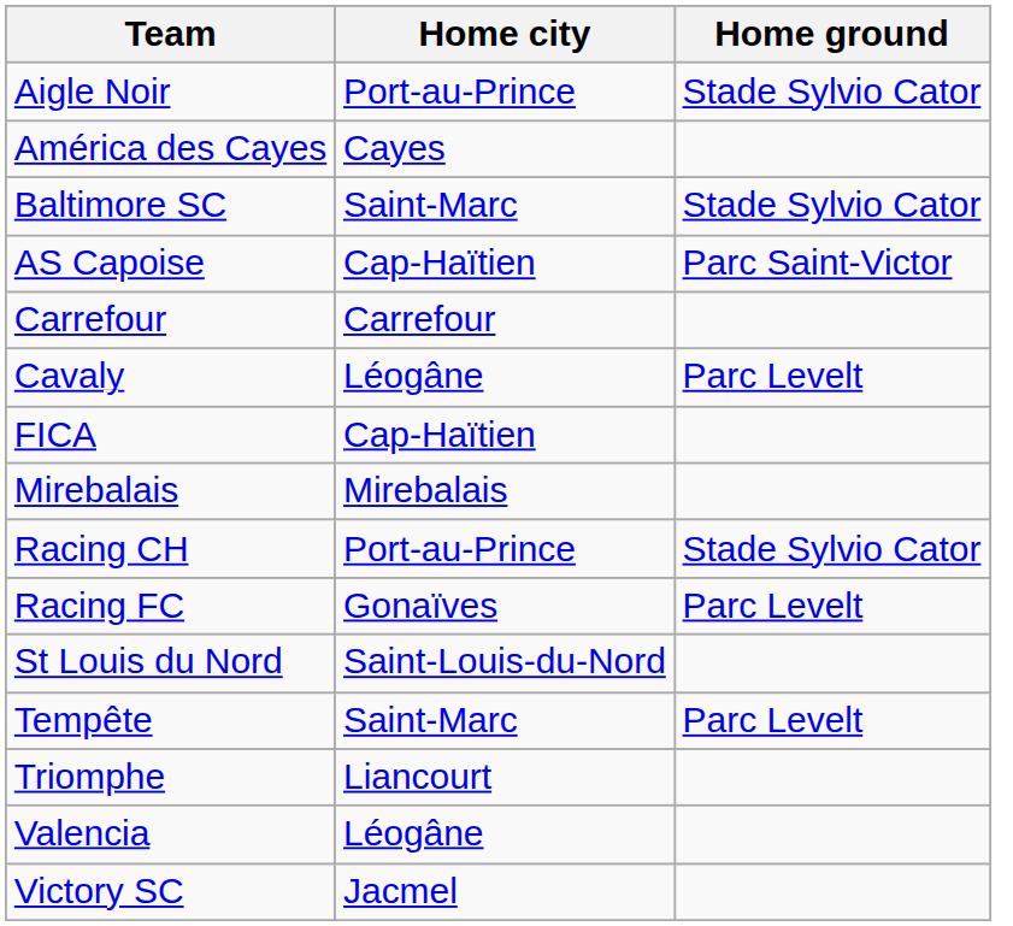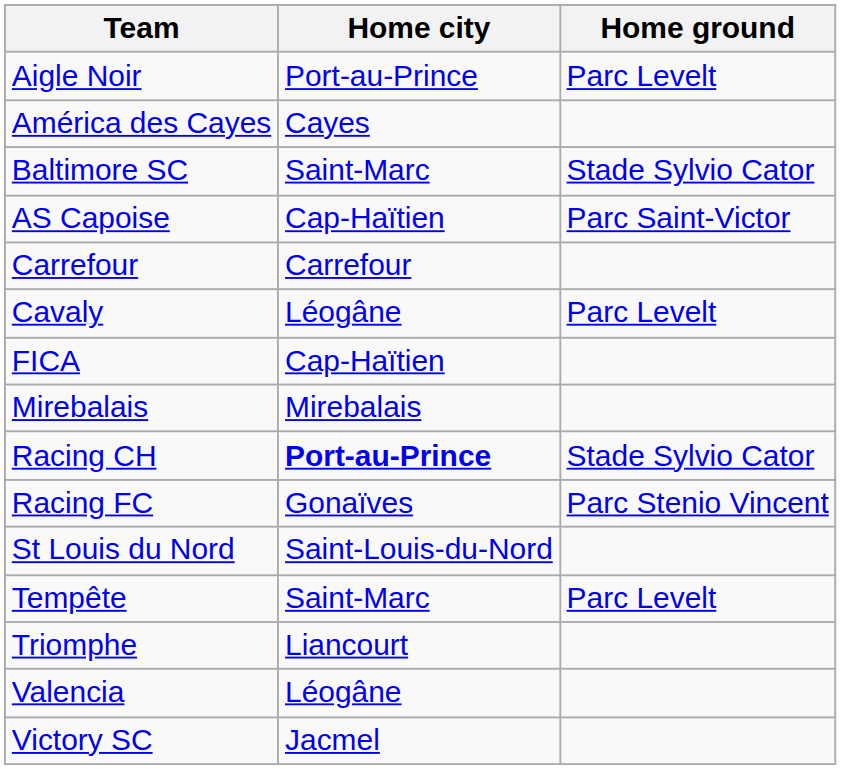 <table class="wikitable sortable">
 <tr>
 <th>Team</th>
 <th>Home city</th>
 <th>Home ground</th>
 </tr>
 <tr>
 <td><a href='#'>Aigle Noir</a></td>
 <td><a href='#'>Port-au-Prince</a></td>
-<td><a href='#'>Stade Sylvio Cator</a></td>
+<td><a href='#'>Parc Levelt</a></td>
 </tr>
 <tr>
 <td><a href='#'>América des Cayes</a></td>
 <td><a href='#'>Cayes</a></td>
 <td></td>
 </tr>
 <tr>
 <td><a href='#'>Baltimore SC</a></td>
 <td><a href='#'>Saint-Marc</a></td>
 <td><a href='#'>Stade Sylvio Cator</a></td>
 </tr>
 <tr>
 <td><a href='#'>AS Capoise</a></td>
 <td><a href='#'>Cap-Haïtien</a></td>
 <td><a href='#'>Parc Saint-Victor</a></td>
 </tr>
 <tr>
 <td><a href='#'>Carrefour</a></td>
 <td><a href='#'>Carrefour</a></td>
 <td></td>
 </tr>
 <tr>
 <td><a href='#'>Cavaly</a></td>
 <td><a href='#'>Léogâne</a></td>
 <td><a href='#'>Parc Levelt</a></td>
 </tr>
 <tr>
 <td><a href='#'>FICA</a></td>
 <td><a href='#'>Cap-Haïtien</a></td>
 <td></td>
 </tr>
 <tr>
 <td><a href='#'>Mirebalais</a></td>
 <td><a href='#'>Mirebalais</a></td>
 <td></td>
 </tr>
 <tr>
 <td><a href='#'>Racing CH</a></td>
-<td><a href='#'>Port-au-Prince</a></td>
+<td><strong><a href='#'>Port-au-Prince</a></strong></td>
 <td><a href='#'>Stade Sylvio Cator</a></td>
 </tr>
 <tr>
 <td><a href='#'>Racing FC</a></td>
 <td><a href='#'>Gonaïves</a></td>
-<td><a href='#'>Parc Levelt</a></td>
+<td><a href='#'>Parc Stenio Vincent</a></td>
 </tr>
 <tr>
 <td><a href='#'>St Louis du Nord</a></td>
 <td><a href='#'>Saint-Louis-du-Nord</a></td>
 <td></td>
 </tr>
 <tr>
 <td><a href='#'>Tempête</a></td>
 <td><a href='#'>Saint-Marc</a></td>
 <td><a href='#'>Parc Levelt</a></td>
 </tr>
 <tr>
 <td><a href='#'>Triomphe</a></td>
 <td><a href='#'>Liancourt</a></td>
 <td></td>
 </tr>
 <tr>
 <td><a href='#'>Valencia</a></td>
 <td><a href='#'>Léogâne</a></td>
 <td></td>
 </tr>
 <tr>
 <td><a href='#'>Victory SC</a></td>
 <td><a href='#'>Jacmel</a></td>
 <td></td>
 </tr>
 </table>
